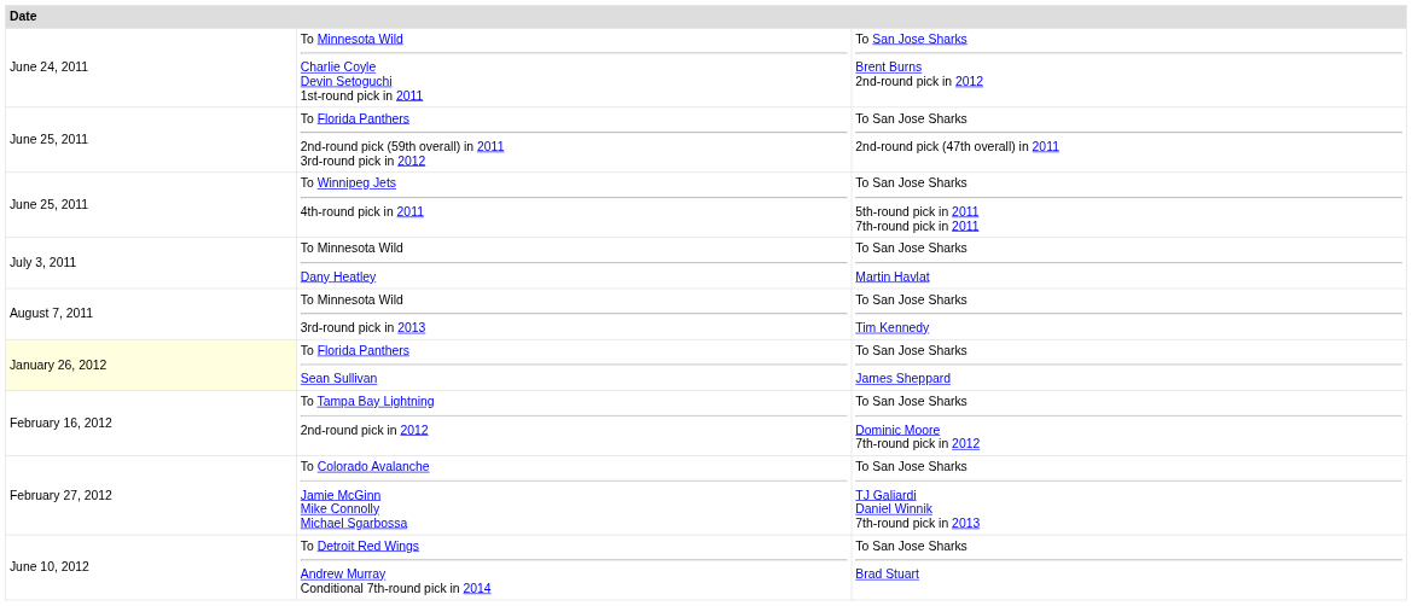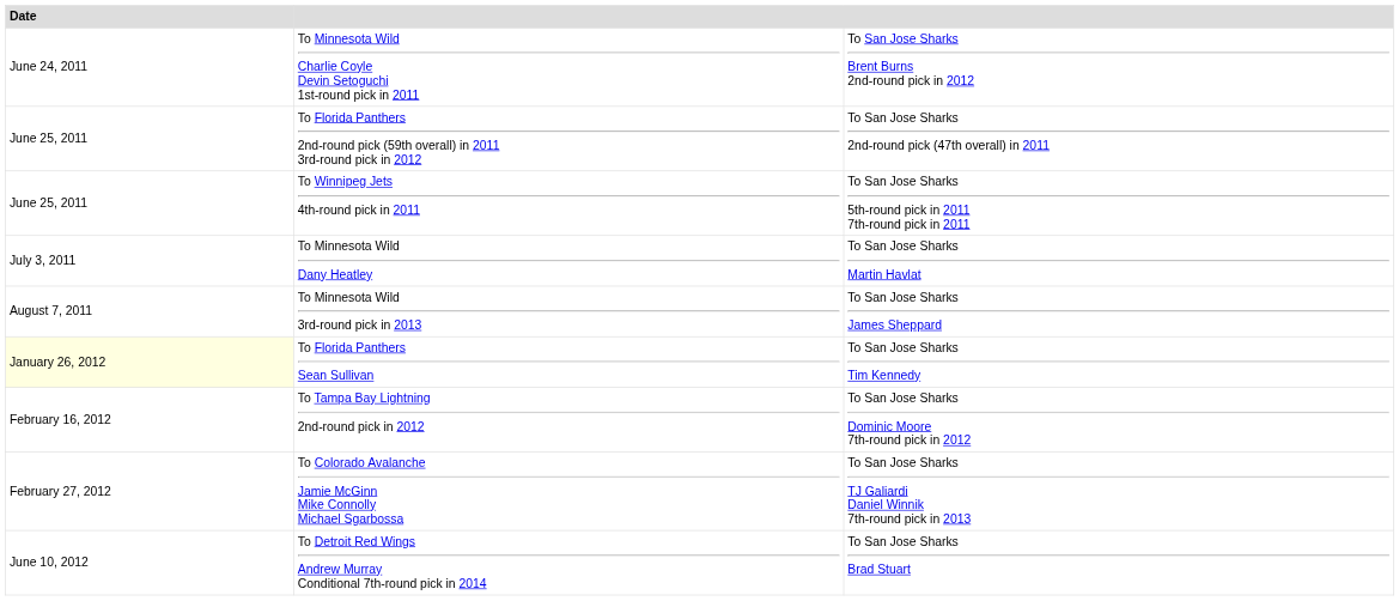 <table border=1 style="border-collapse:collapse" bordercolor="#DFDFDF"  cellpadding="5" width=90%>
 <tr bgcolor="#dddddd">
 <td><strong>Date</strong></td>
 <th colspan="2"></th>
 </tr>
 <tr>
 <td>June 24, 2011</td>
 <td valign="top">To <a href='#'>Minnesota Wild</a> <hr><a href='#'>Charlie Coyle</a><br><a href='#'>Devin Setoguchi</a><br>1st-round pick in <a href='#'>2011</a></td>
 <td valign="top">To <a href='#'>San Jose Sharks</a> <hr><a href='#'>Brent Burns</a><br>2nd-round pick in <a href='#'>2012</a></td>
 </tr>
 <tr>
 <td>June 25, 2011</td>
 <td valign="top">To <a href='#'>Florida Panthers</a> <hr>2nd-round pick (59th overall) in <a href='#'>2011</a><br>3rd-round pick in <a href='#'>2012</a></td>
 <td valign="top">To San Jose Sharks <hr>2nd-round pick (47th overall) in <a href='#'>2011</a></td>
 </tr>
 <tr>
 <td>June 25, 2011</td>
 <td valign="top">To <a href='#'>Winnipeg Jets</a> <hr>4th-round pick in <a href='#'>2011</a></td>
 <td valign="top">To San Jose Sharks <hr>5th-round pick in <a href='#'>2011</a><br>7th-round pick in <a href='#'>2011</a></td>
 </tr>
 <tr>
 <td>July 3, 2011</td>
 <td valign="top">To Minnesota Wild <hr><a href='#'>Dany Heatley</a></td>
 <td valign="top">To San Jose Sharks <hr><a href='#'>Martin Havlat</a></td>
 </tr>
 <tr>
 <td>August 7, 2011</td>
 <td valign="top">To Minnesota Wild <hr>3rd-round pick in <a href='#'>2013</a></td>
-<td valign="top">To San Jose Sharks <hr><a href='#'>Tim Kennedy</a></td>
+<td valign="top">To San Jose Sharks <hr><a href='#'>James Sheppard</a></td>
 </tr>
 <tr>
 <td style="background: lightyellow;">January 26, 2012</td>
 <td valign="top">To <a href='#'>Florida Panthers</a> <hr><a href='#'>Sean Sullivan</a></td>
-<td valign="top">To San Jose Sharks <hr><a href='#'>James Sheppard</a></td>
+<td valign="top">To San Jose Sharks <hr><a href='#'>Tim Kennedy</a></td>
 </tr>
 <tr>
 <td>February 16, 2012</td>
 <td valign="top">To <a href='#'>Tampa Bay Lightning</a> <hr>2nd-round pick in <a href='#'>2012</a></td>
 <td valign="top">To San Jose Sharks <hr><a href='#'>Dominic Moore</a><br>7th-round pick in <a href='#'>2012</a></td>
 </tr>
 <tr>
 <td>February 27, 2012</td>
 <td valign="top">To <a href='#'>Colorado Avalanche</a> <hr><a href='#'>Jamie McGinn</a><br><a href='#'>Mike Connolly</a><br><a href='#'>Michael Sgarbossa</a></td>
 <td valign="top">To San Jose Sharks <hr><a href='#'>TJ Galiardi</a><br><a href='#'>Daniel Winnik</a><br>7th-round pick in <a href='#'>2013</a></td>
 </tr>
 <tr>
 <td>June 10, 2012</td>
 <td valign="top">To <a href='#'>Detroit Red Wings</a> <hr><a href='#'>Andrew Murray</a><br>Conditional 7th-round pick in <a href='#'>2014</a></td>
 <td valign="top">To San Jose Sharks <hr><a href='#'>Brad Stuart</a></td>
 </tr>
 </table>
